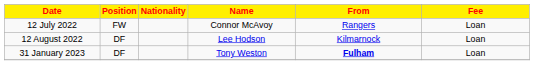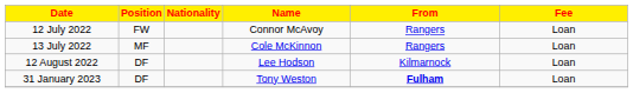 <table class="wikitable"  style="text-align:center; font-size:90%; ">
 <tr>
 <th style="background:#FFEF00; color:red; width:150px;">Date</th>
 <th style="background:#FFEF00; color:red; width:45px;">Position</th>
 <th style="background:#FFEF00; color:red; width:45px;">Nationality</th>
 <th style="background:#FFEF00; color:red; width:170px;">Name</th>
 <th style="background:#FFEF00; color:red; width:200px;">From</th>
 <th style="background:#FFEF00; color:red; width:170px;">Fee</th>
 </tr>
 <tr>
 <td>12 July 2022</td>
 <td>FW</td>
 <td></td>
 <td>Connor McAvoy</td>
+<td><a href='#'>Rangers</a></td>
+<td>Loan</td>
+</tr>
+<tr>
+<td>13 July 2022</td>
+<td>MF</td>
+<td></td>
+<td><a href='#'>Cole McKinnon</a></td>
 <td><a href='#'>Rangers</a></td>
 <td>Loan</td>
 </tr>
 <tr>
 <td>12 August 2022</td>
 <td>DF</td>
 <td></td>
 <td><a href='#'>Lee Hodson</a></td>
 <td><a href='#'>Kilmarnock</a></td>
 <td>Loan</td>
 </tr>
 <tr>
 <td>31 January 2023</td>
 <td>DF</td>
 <td></td>
 <td><a href='#'>Tony Weston</a></td>
 <td><strong><a href='#'>Fulham</a></strong></td>
 <td>Loan</td>
 </tr>
 <tr>
 </tr>
 </table>
